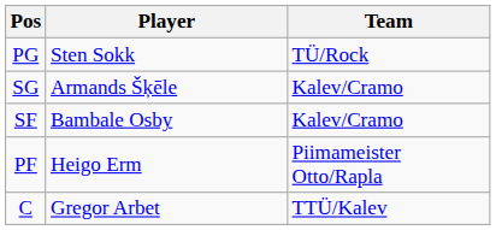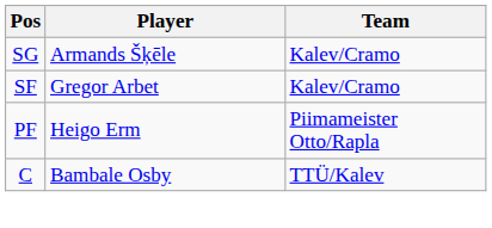 <table class="wikitable">
 <tr>
 <th align="center">Pos</th>
 <th width=180>Player</th>
 <th width=150>Team</th>
-</tr>
-<tr>
-<td align="center"><a href='#'>PG</a></td>
-<td align="left"> <a href='#'>Sten Sokk</a></td>
-<td align="left"><a href='#'>TÜ/Rock</a></td>
 </tr>
 <tr>
 <td align="center"><a href='#'>SG</a></td>
 <td align="left"> <a href='#'>Armands Šķēle</a></td>
 <td align="left"><a href='#'>Kalev/Cramo</a></td>
 </tr>
 <tr>
 <td align="center"><a href='#'>SF</a></td>
-<td align="left"> <a href='#'>Bambale Osby</a></td>
+<td align="left"> <a href='#'>Gregor Arbet</a></td>
 <td align="left"><a href='#'>Kalev/Cramo</a></td>
 </tr>
 <tr>
 <td align="center"><a href='#'>PF</a></td>
 <td align="left"> <a href='#'>Heigo Erm</a></td>
 <td align="left"><a href='#'>Piimameister Otto/Rapla</a></td>
 </tr>
 <tr>
 <td align="center"><a href='#'>C</a></td>
-<td align="left"> <a href='#'>Gregor Arbet</a></td>
+<td align="left"> <a href='#'>Bambale Osby</a></td>
 <td align="left"><a href='#'>TTÜ/Kalev</a></td>
 </tr>
 </table>
